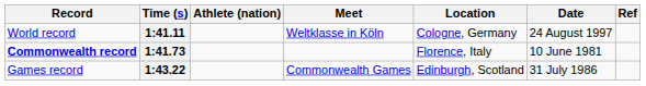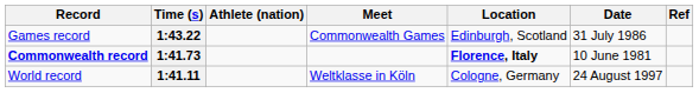 <table class="wikitable">
 <tr>
 <th scope=col>Record</th>
 <th scope=col>Time (<a href='#'>s</a>)</th>
 <th scope=col>Athlete (nation)</th>
 <th scope=col>Meet</th>
 <th scope=col>Location</th>
 <th scope=col>Date</th>
 <th scope=col>Ref</th>
 </tr>
 <tr>
+<td><a href='#'>Games record</a></td>
+<th scope=row>1:43.22</th>
+<td></td>
+<td><a href='#'>Commonwealth Games</a></td>
+<td><a href='#'>Edinburgh</a>, Scotland</td>
+<td>31 July 1986</td>
+<td></td>
+</tr>
+<tr>
+<td><strong><a href='#'>Commonwealth record</a></strong></td>
+<th scope=row>1:41.73</th>
+<td></td>
+<td></td>
+<td><strong><a href='#'>Florence</a>, Italy</strong></td>
+<td>10 June 1981</td>
+<td></td>
+</tr>
+<tr>
 <td><a href='#'>World record</a></td>
 <th scope=row>1:41.11</th>
 <td></td>
 <td><a href='#'>Weltklasse in Köln</a></td>
 <td><a href='#'>Cologne</a>, Germany</td>
 <td>24 August 1997</td>
 <td></td>
 </tr>
-<tr>
-<td><strong><a href='#'>Commonwealth record</a></strong></td>
-<th scope=row>1:41.73</th>
-<td></td>
-<td></td>
-<td><a href='#'>Florence</a>, Italy</td>
-<td>10 June 1981</td>
-<td></td>
-</tr>
-<tr>
-<td><a href='#'>Games record</a></td>
-<th scope=row>1:43.22</th>
-<td></td>
-<td><a href='#'>Commonwealth Games</a></td>
-<td><a href='#'>Edinburgh</a>, Scotland</td>
-<td>31 July 1986</td>
-<td></td>
-</tr>
 </table>
